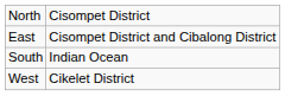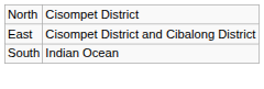 <table class="wikitable">
 <tr>
 <td>North</td>
 <td>Cisompet District</td>
 </tr>
 <tr>
 <td>East</td>
 <td>Cisompet District and Cibalong District</td>
 </tr>
 <tr>
 <td>South</td>
 <td>Indian Ocean</td>
 </tr>
-<tr>
-<td>West</td>
-<td>Cikelet District</td>
-</tr>
 </table>
